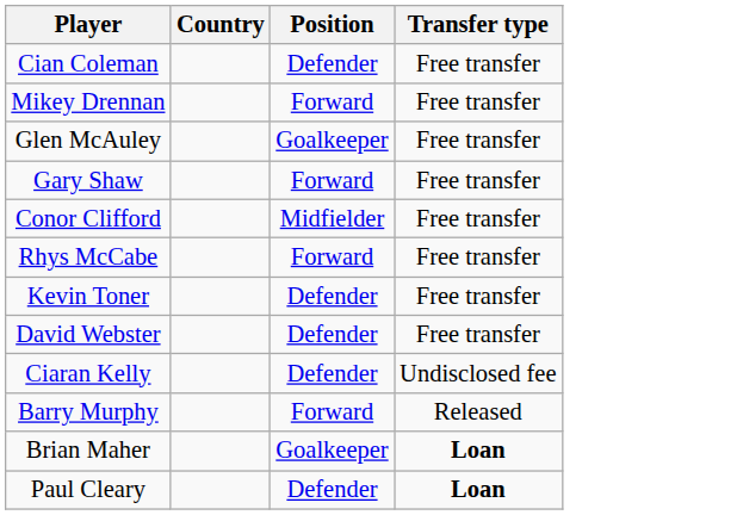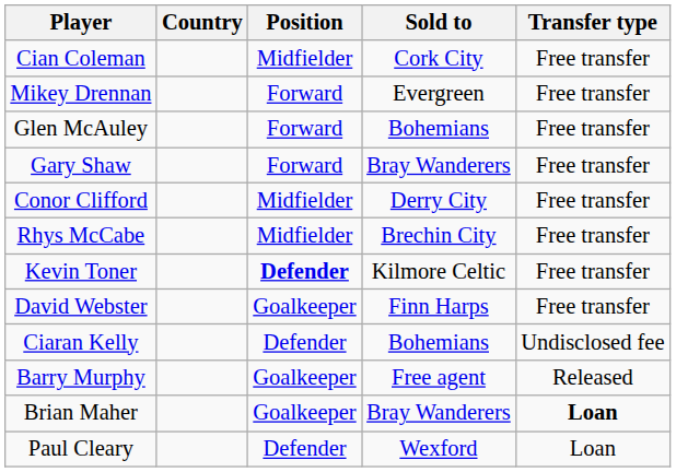 <table class="wikitable" style="text-align:center">
 <tr>
 <th>Player</th>
 <th>Country</th>
 <th>Position</th>
+<th>Sold to</th>
 <th>Transfer type</th>
 </tr>
 <tr>
 <td><a href='#'>Cian Coleman</a></td>
 <td></td>
-<td><a href='#'>Defender</a></td>
+<td><a href='#'>Midfielder</a></td>
+<td> <a href='#'>Cork City</a></td>
 <td>Free transfer</td>
 </tr>
 <tr>
 <td><a href='#'>Mikey Drennan</a></td>
 <td></td>
 <td><a href='#'>Forward</a></td>
+<td> Evergreen</td>
 <td>Free transfer</td>
 </tr>
 <tr>
 <td>Glen McAuley</td>
 <td></td>
-<td><a href='#'>Goalkeeper</a></td>
+<td><a href='#'>Forward</a></td>
+<td> <a href='#'>Bohemians</a></td>
 <td>Free transfer</td>
 </tr>
 <tr>
 <td><a href='#'>Gary Shaw</a></td>
 <td></td>
 <td><a href='#'>Forward</a></td>
+<td> <a href='#'>Bray Wanderers</a></td>
 <td>Free transfer</td>
 </tr>
 <tr>
 <td><a href='#'>Conor Clifford</a></td>
 <td></td>
 <td><a href='#'>Midfielder</a></td>
+<td> <a href='#'>Derry City</a></td>
 <td>Free transfer</td>
 </tr>
 <tr>
 <td><a href='#'>Rhys McCabe</a></td>
 <td></td>
-<td><a href='#'>Forward</a></td>
+<td><a href='#'>Midfielder</a></td>
+<td> <a href='#'>Brechin City</a></td>
 <td>Free transfer</td>
 </tr>
 <tr>
 <td><a href='#'>Kevin Toner</a></td>
 <td></td>
-<td><a href='#'>Defender</a></td>
+<td><strong><a href='#'>Defender</a></strong></td>
+<td> Kilmore Celtic</td>
 <td>Free transfer</td>
 </tr>
 <tr>
 <td><a href='#'>David Webster</a></td>
 <td></td>
-<td><a href='#'>Defender</a></td>
+<td><a href='#'>Goalkeeper</a></td>
+<td> <a href='#'>Finn Harps</a></td>
 <td>Free transfer</td>
 </tr>
 <tr>
 <td><a href='#'>Ciaran Kelly</a></td>
 <td></td>
 <td><a href='#'>Defender</a></td>
+<td> <a href='#'>Bohemians</a></td>
 <td>Undisclosed fee</td>
 </tr>
 <tr>
 <td><a href='#'>Barry Murphy</a></td>
 <td></td>
-<td><a href='#'>Forward</a></td>
+<td><a href='#'>Goalkeeper</a></td>
+<td><a href='#'>Free agent</a></td>
 <td>Released</td>
 </tr>
 <tr>
 <td>Brian Maher</td>
 <td></td>
 <td><a href='#'>Goalkeeper</a></td>
+<td> <a href='#'>Bray Wanderers</a></td>
 <td><strong>Loan</strong></td>
 </tr>
 <tr>
 <td>Paul Cleary</td>
 <td></td>
 <td><a href='#'>Defender</a></td>
-<td><strong>Loan</strong></td>
+<td> <a href='#'>Wexford</a></td>
+<td>Loan</td>
 </tr>
 </table>
